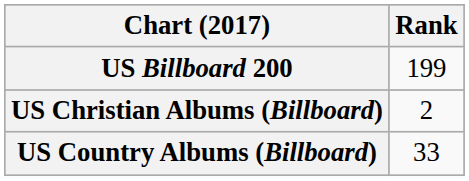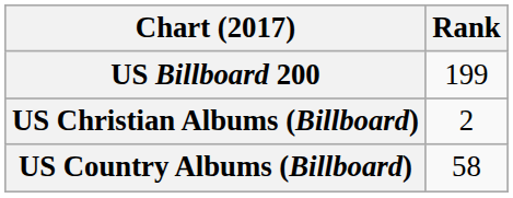 <table class="wikitable sortable plainrowheaders">
 <tr>
 <th scope="col">Chart (2017)</th>
 <th scope="col">Rank</th>
 </tr>
 <tr>
 <th scope="row">US <em>Billboard</em> 200</th>
 <td align="center">199</td>
 </tr>
 <tr>
 <th scope="row">US Christian Albums (<em>Billboard</em>)</th>
 <td align="center">2</td>
 </tr>
 <tr>
 <th scope="row">US Country Albums (<em>Billboard</em>)</th>
-<td align="center">33</td>
+<td align="center">58</td>
 </tr>
 </table>
